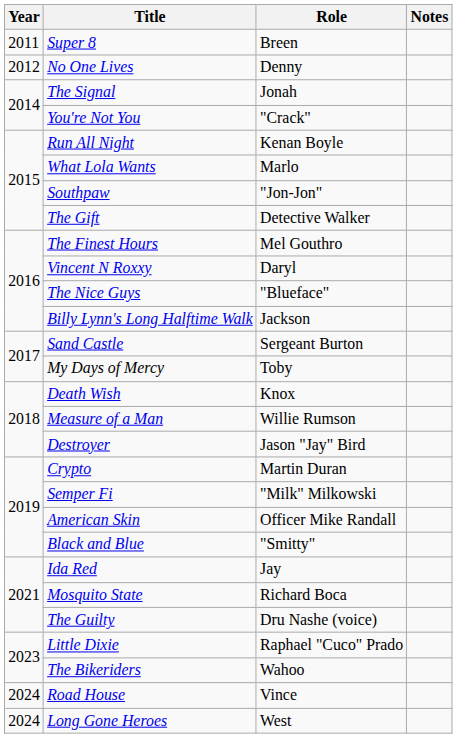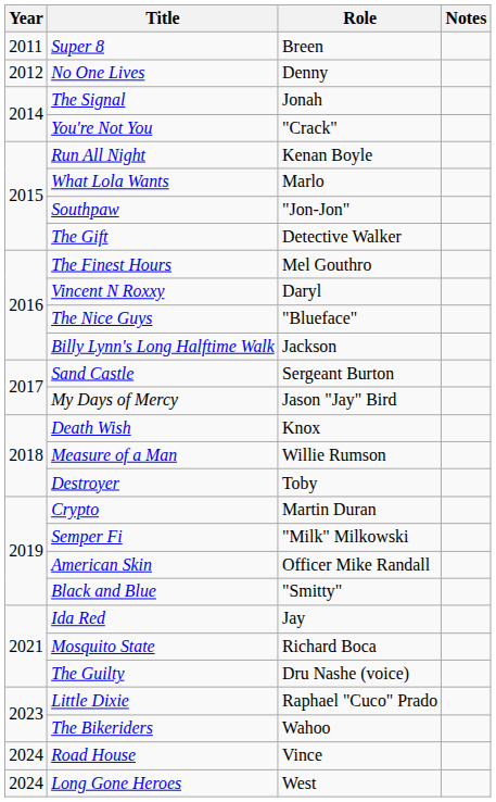 <table class="wikitable sortable">
 <tr>
 <th>Year</th>
 <th>Title</th>
 <th>Role</th>
 <th class="unsortable">Notes</th>
 </tr>
 <tr>
 <td>2011</td>
 <td><em><a href='#'>Super 8</a></em></td>
 <td>Breen</td>
 <td></td>
 </tr>
 <tr>
 <td>2012</td>
 <td><em><a href='#'>No One Lives</a></em></td>
 <td>Denny</td>
 <td></td>
 </tr>
 <tr>
 <td rowspan="2">2014</td>
 <td><em><a href='#'>The Signal</a></em></td>
 <td>Jonah</td>
 <td></td>
 </tr>
 <tr>
 <td><em><a href='#'>You're Not You</a></em></td>
 <td>"Crack"</td>
 <td></td>
 </tr>
 <tr>
 <td rowspan="4">2015</td>
 <td><em><a href='#'>Run All Night</a></em></td>
 <td>Kenan Boyle</td>
 <td></td>
 </tr>
 <tr>
 <td><em><a href='#'>What Lola Wants</a></em></td>
 <td>Marlo</td>
 <td></td>
 </tr>
 <tr>
 <td><em><a href='#'>Southpaw</a></em></td>
 <td>"Jon-Jon"</td>
 <td></td>
 </tr>
 <tr>
 <td><em><a href='#'>The Gift</a></em></td>
 <td>Detective Walker</td>
 <td></td>
 </tr>
 <tr>
 <td rowspan="4">2016</td>
 <td><em><a href='#'>The Finest Hours</a></em></td>
 <td>Mel Gouthro</td>
 <td></td>
 </tr>
 <tr>
 <td><em><a href='#'>Vincent N Roxxy</a></em></td>
 <td>Daryl</td>
 <td></td>
 </tr>
 <tr>
 <td><em><a href='#'>The Nice Guys</a></em></td>
 <td>"Blueface"</td>
 <td></td>
 </tr>
 <tr>
 <td><em><a href='#'>Billy Lynn's Long Halftime Walk</a></em></td>
 <td>Jackson</td>
 <td></td>
 </tr>
 <tr>
 <td rowspan="2">2017</td>
 <td><em><a href='#'>Sand Castle</a></em></td>
 <td>Sergeant Burton</td>
 <td></td>
 </tr>
 <tr>
 <td><em>My Days of Mercy</em></td>
-<td>Toby</td>
+<td>Jason "Jay" Bird</td>
 <td></td>
 </tr>
 <tr>
 <td rowspan="3">2018</td>
 <td><em><a href='#'>Death Wish</a></em></td>
 <td>Knox</td>
 <td></td>
 </tr>
 <tr>
 <td><em><a href='#'>Measure of a Man</a></em></td>
 <td>Willie Rumson</td>
 <td></td>
 </tr>
 <tr>
 <td><em><a href='#'>Destroyer</a></em></td>
-<td>Jason "Jay" Bird</td>
+<td>Toby</td>
 <td></td>
 </tr>
 <tr>
 <td rowspan="4">2019</td>
 <td><em><a href='#'>Crypto</a></em></td>
 <td>Martin Duran</td>
 <td></td>
 </tr>
 <tr>
 <td><em><a href='#'>Semper Fi</a></em></td>
 <td>"Milk" Milkowski</td>
 <td></td>
 </tr>
 <tr>
 <td><em><a href='#'>American Skin</a></em></td>
 <td>Officer Mike Randall</td>
 <td></td>
 </tr>
 <tr>
 <td><em><a href='#'>Black and Blue</a></em></td>
 <td>"Smitty"</td>
 <td></td>
 </tr>
 <tr>
 <td rowspan="3">2021</td>
 <td><em><a href='#'>Ida Red</a></em></td>
 <td>Jay</td>
 <td></td>
 </tr>
 <tr>
 <td><em><a href='#'>Mosquito State</a></em></td>
 <td>Richard Boca</td>
 <td></td>
 </tr>
 <tr>
 <td><em><a href='#'>The Guilty</a></em></td>
 <td>Dru Nashe (voice)</td>
 <td></td>
 </tr>
 <tr>
 <td rowspan=2>2023</td>
 <td><em><a href='#'>Little Dixie</a></em></td>
 <td>Raphael "Cuco" Prado</td>
 <td></td>
 </tr>
 <tr>
 <td><em><a href='#'>The Bikeriders</a></em></td>
 <td>Wahoo</td>
 <td></td>
 </tr>
 <tr>
 <td>2024</td>
 <td><em><a href='#'>Road House</a></em></td>
 <td>Vince</td>
 <td></td>
 </tr>
 <tr>
 <td>2024</td>
 <td><em><a href='#'>Long Gone Heroes</a></em></td>
 <td>West</td>
 <td></td>
 </tr>
 </table>
